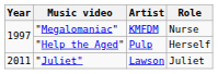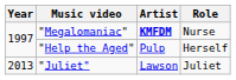 <table class="wikitable">
 <tr>
 <th>Year</th>
 <th>Music video</th>
 <th>Artist</th>
 <th>Role</th>
 </tr>
 <tr>
 <td rowspan="2">1997</td>
 <td>"<a href='#'>Megalomaniac</a>"</td>
-<td><a href='#'>KMFDM</a></td>
+<td><strong><a href='#'>KMFDM</a></strong></td>
 <td>Nurse</td>
 </tr>
 <tr>
 <td>"<a href='#'>Help the Aged</a>"</td>
 <td><a href='#'>Pulp</a></td>
 <td>Herself</td>
 </tr>
 <tr>
-<td>2011</td>
+<td>2013</td>
 <td>"<a href='#'>Juliet"</a></td>
 <td><a href='#'>Lawson</a></td>
 <td>Juliet</td>
 </tr>
 </table>
